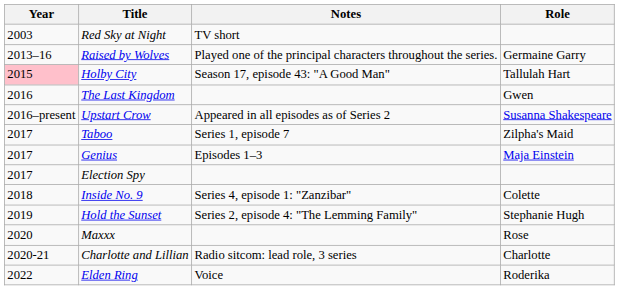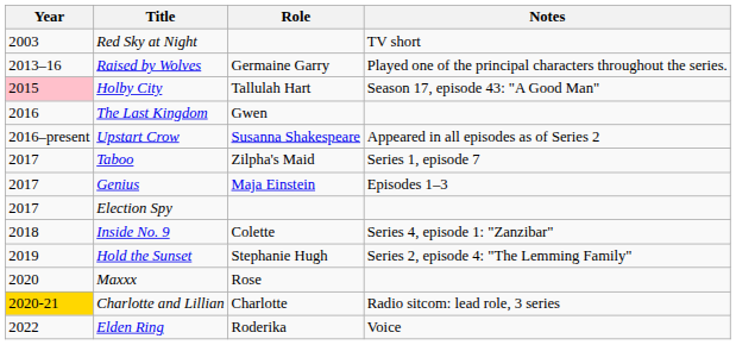 <table class="wikitable sortable">
 <tr>
 <th>Year</th>
 <th>Title</th>
+<th>Role</th>
 <th>Notes</th>
-<th>Role</th>
 </tr>
 <tr>
 <td>2003</td>
 <td><em>Red Sky at Night</em></td>
+<td></td>
 <td>TV short</td>
-<td></td>
 </tr>
 <tr>
 <td>2013–16</td>
 <td><em><a href='#'>Raised by Wolves</a></em></td>
+<td>Germaine Garry</td>
 <td>Played one of the principal characters throughout the series.</td>
-<td>Germaine Garry</td>
 </tr>
 <tr>
 <td style="background: pink;">2015</td>
 <td><em><a href='#'>Holby City</a></em></td>
+<td>Tallulah Hart</td>
 <td>Season 17, episode 43: "A Good Man"</td>
-<td>Tallulah Hart</td>
 </tr>
 <tr>
 <td>2016</td>
 <td><em><a href='#'>The Last Kingdom</a></em></td>
+<td>Gwen</td>
 <td></td>
-<td>Gwen</td>
 </tr>
 <tr>
 <td>2016–present</td>
 <td><em><a href='#'>Upstart Crow</a></em></td>
+<td><a href='#'>Susanna Shakespeare</a></td>
 <td>Appeared in all episodes as of Series 2</td>
-<td><a href='#'>Susanna Shakespeare</a></td>
 </tr>
 <tr>
 <td>2017</td>
 <td><em><a href='#'>Taboo</a></em></td>
+<td>Zilpha's Maid</td>
 <td>Series 1, episode 7</td>
-<td>Zilpha's Maid</td>
 </tr>
 <tr>
 <td>2017</td>
 <td><em><a href='#'>Genius</a></em></td>
+<td><a href='#'>Maja Einstein</a></td>
 <td>Episodes 1–3</td>
-<td><a href='#'>Maja Einstein</a></td>
 </tr>
 <tr>
 <td>2017</td>
 <td><em>Election Spy</em></td>
 <td></td>
 <td></td>
 </tr>
 <tr>
 <td>2018</td>
 <td><em><a href='#'>Inside No. 9</a></em></td>
+<td>Colette</td>
 <td>Series 4, episode 1: "Zanzibar"</td>
-<td>Colette</td>
 </tr>
 <tr>
 <td>2019</td>
 <td><em><a href='#'>Hold the Sunset</a></em></td>
+<td>Stephanie Hugh</td>
 <td>Series 2, episode 4: "The Lemming Family"</td>
-<td>Stephanie Hugh</td>
 </tr>
 <tr>
 <td>2020</td>
 <td><em>Maxxx</em></td>
+<td>Rose</td>
 <td></td>
-<td>Rose</td>
 </tr>
 <tr>
-<td>2020-21</td>
+<td style="background: gold;">2020-21</td>
 <td><em>Charlotte and Lillian</em></td>
+<td>Charlotte</td>
 <td>Radio sitcom: lead role, 3 series</td>
-<td>Charlotte</td>
 </tr>
 <tr>
 <td>2022</td>
 <td><em><a href='#'>Elden Ring</a></em></td>
+<td>Roderika</td>
 <td>Voice</td>
-<td>Roderika</td>
 </tr>
 </table>
